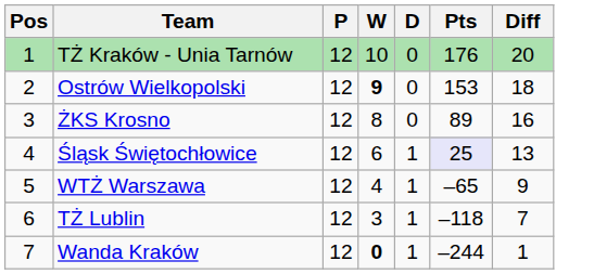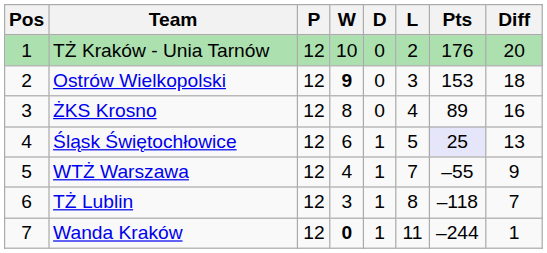 <table class="wikitable" style="font-size: 100%">
 <tr>
 <th width=20>Pos</th>
 <th width=200>Team</th>
 <th width=20>P</th>
 <th width=20>W</th>
 <th width=20>D</th>
+<th width=20>L</th>
 <th width=40>Pts</th>
 <th width=40>Diff</th>
 </tr>
 <tr align=center style="background:#ACE1AF;">
 <td>1</td>
 <td align="left">TŻ Kraków - Unia Tarnów</td>
 <td>12</td>
 <td>10</td>
 <td>0</td>
+<td>2</td>
 <td>176</td>
 <td>20</td>
 </tr>
 <tr align=center>
 <td>2</td>
 <td align="left"><a href='#'>Ostrów Wielkopolski</a></td>
 <td>12</td>
 <td><strong>9</strong></td>
 <td>0</td>
+<td>3</td>
 <td>153</td>
 <td>18</td>
 </tr>
 <tr align=center>
 <td>3</td>
 <td align="left"><a href='#'>ŻKS Krosno</a></td>
 <td>12</td>
 <td>8</td>
 <td>0</td>
+<td>4</td>
 <td>89</td>
 <td>16</td>
 </tr>
 <tr align=center>
 <td>4</td>
 <td align="left"><a href='#'>Śląsk Świętochłowice</a></td>
 <td>12</td>
 <td>6</td>
 <td>1</td>
+<td>5</td>
 <td style="background: lavender;">25</td>
 <td>13</td>
 </tr>
 <tr align=center>
 <td>5</td>
 <td align="left"><a href='#'>WTŻ Warszawa</a></td>
 <td>12</td>
 <td>4</td>
 <td>1</td>
-<td>–65</td>
+<td>7</td>
+<td>–55</td>
 <td>9</td>
 </tr>
 <tr align=center>
 <td>6</td>
 <td align="left"><a href='#'>TŻ Lublin</a></td>
 <td>12</td>
 <td>3</td>
 <td>1</td>
+<td>8</td>
 <td>–118</td>
 <td>7</td>
 </tr>
 <tr align=center>
 <td>7</td>
 <td align="left"><a href='#'>Wanda Kraków</a></td>
 <td>12</td>
 <td><strong>0</strong></td>
 <td>1</td>
+<td>11</td>
 <td>–244</td>
 <td>1</td>
 </tr>
 </table>
